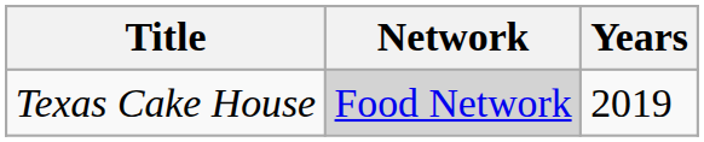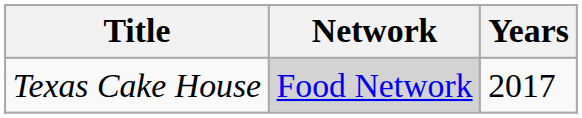 <table class="wikitable sortable">
 <tr>
 <th>Title</th>
 <th>Network</th>
 <th>Years</th>
 </tr>
 <tr>
 <td><em>Texas Cake House</em></td>
 <td style="background: lightgrey;"><a href='#'>Food Network</a></td>
-<td>2019</td>
+<td>2017</td>
 </tr>
 </table>
